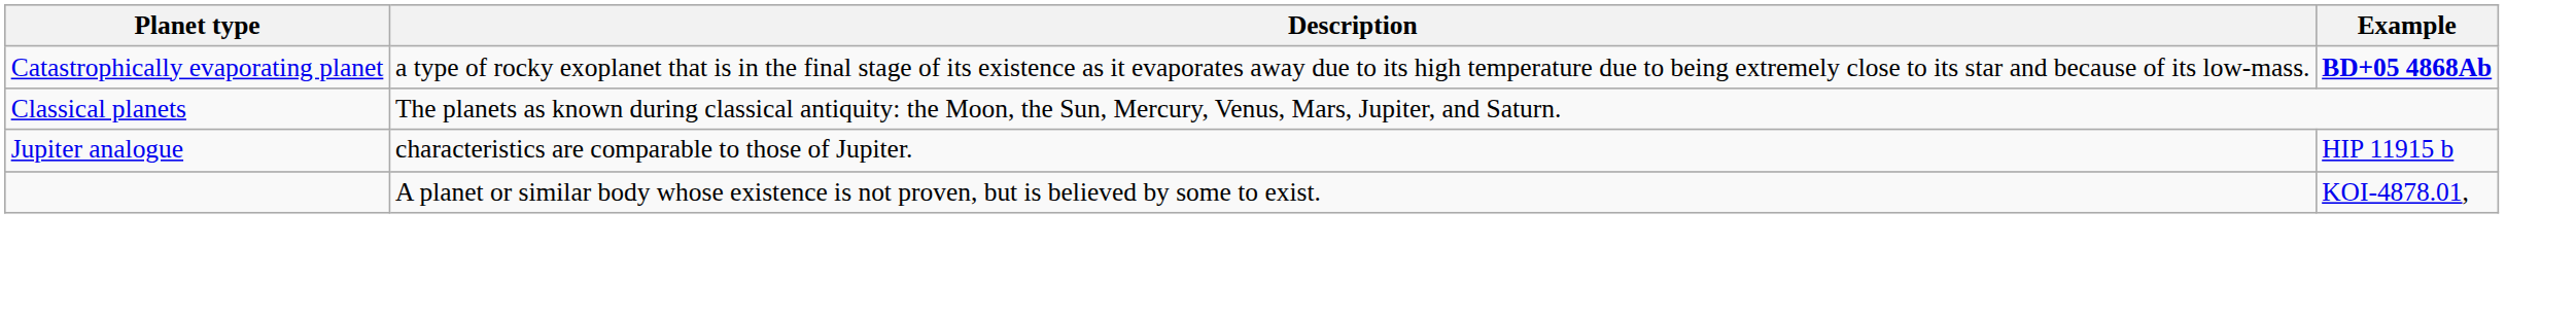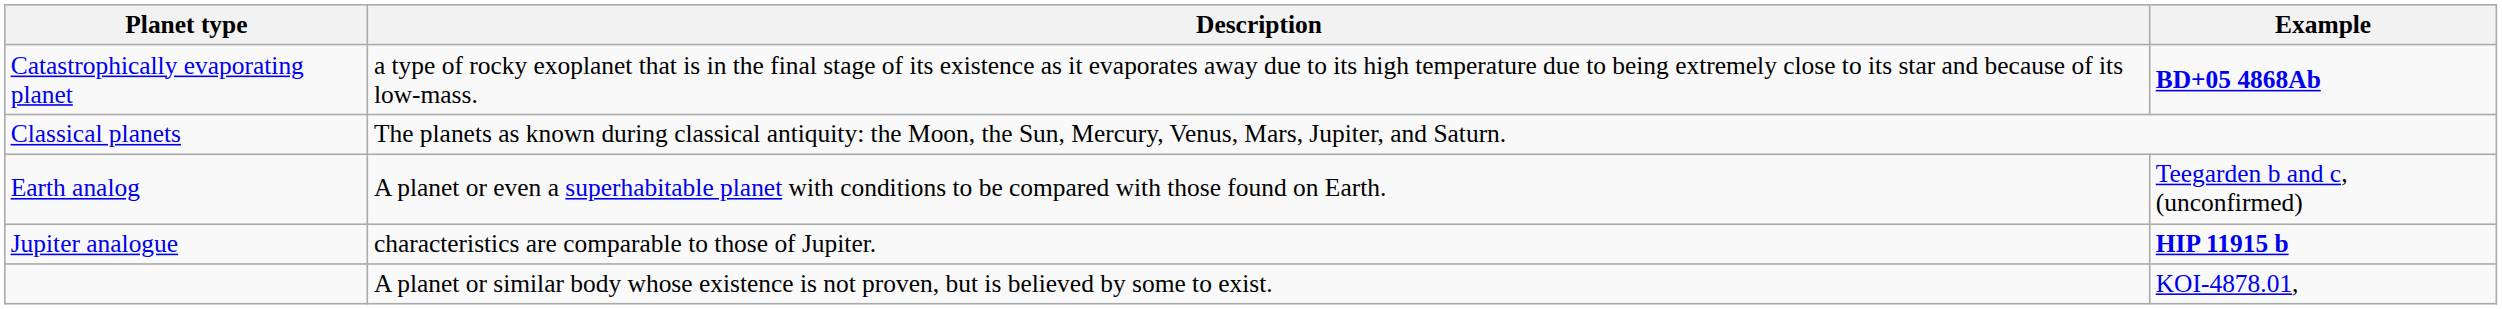 <table class="wikitable">
 <tr>
 <th>Planet type</th>
 <th>Description</th>
 <th>Example</th>
 </tr>
 <tr>
 <td><a href='#'>Catastrophically evaporating planet</a></td>
 <td>a type of rocky exoplanet that is in the final stage of its existence as it evaporates away due to its high temperature due to being extremely close to its star and because of its low-mass.</td>
 <td><strong><a href='#'>BD+05 4868Ab</a></strong></td>
 </tr>
 <tr>
 <td><a href='#'>Classical planets</a></td>
 <td colspan="2">The planets as known during classical antiquity: the Moon, the Sun, Mercury, Venus, Mars, Jupiter, and Saturn.</td>
 </tr>
 <tr>
+<td><a href='#'>Earth analog</a></td>
+<td>A planet or even a <a href='#'>superhabitable planet</a> with conditions to be compared with those found on Earth.</td>
+<td><a href='#'>Teegarden b and c</a>,  (unconfirmed)</td>
+</tr>
+<tr>
 <td><a href='#'>Jupiter analogue</a></td>
 <td> characteristics are comparable to those of Jupiter.</td>
-<td><a href='#'>HIP 11915 b</a></td>
+<td><strong><a href='#'>HIP 11915 b</a></strong></td>
 </tr>
 <tr>
 <td></td>
 <td>A planet or similar body whose existence is not proven, but is believed by some to exist.</td>
 <td><a href='#'>KOI-4878.01</a>, </td>
 </tr>
 </table>
